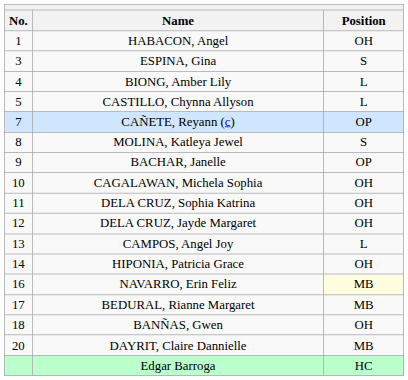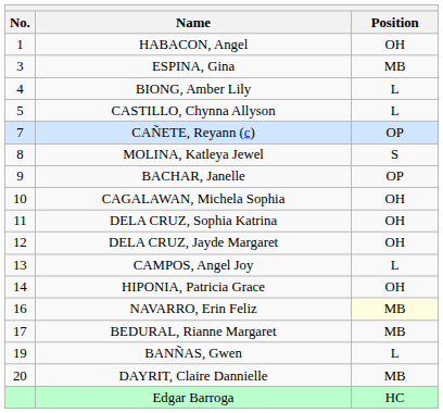 <table class="wikitable mw-collapsible mw-collapsed" style="text-align:center; width:500px; border:none">
 <tr>
 <th style="text-align:left" colspan="3"></th>
 </tr>
 <tr>
 <th style="width:7%">No.</th>
 <th>Name</th>
 <th style="width:20%">Position</th>
 </tr>
 <tr>
 <td>1</td>
 <td>HABACON, Angel</td>
 <td>OH</td>
 </tr>
 <tr>
 <td>3</td>
 <td>ESPINA, Gina</td>
-<td>S</td>
+<td>MB</td>
 </tr>
 <tr>
 <td>4</td>
 <td>BIONG, Amber Lily</td>
 <td>L</td>
 </tr>
 <tr>
 <td>5</td>
 <td>CASTILLO, Chynna Allyson</td>
 <td>L</td>
 </tr>
 <tr bgcolor=#D0E6FF>
 <td>7</td>
 <td>CAÑETE, Reyann  (<a href='#'>c</a>)</td>
 <td>OP</td>
 </tr>
 <tr>
 <td>8</td>
 <td>MOLINA, Katleya Jewel</td>
 <td>S</td>
 </tr>
 <tr>
 <td>9</td>
 <td>BACHAR, Janelle</td>
 <td>OP</td>
 </tr>
 <tr>
 <td>10</td>
 <td>CAGALAWAN, Michela Sophia</td>
 <td>OH</td>
 </tr>
 <tr>
 <td>11</td>
 <td>DELA CRUZ, Sophia Katrina</td>
 <td>OH</td>
 </tr>
 <tr>
 <td>12</td>
 <td>DELA CRUZ, Jayde Margaret</td>
 <td>OH</td>
 </tr>
 <tr>
 <td>13</td>
 <td>CAMPOS, Angel Joy</td>
 <td>L</td>
 </tr>
 <tr>
 <td>14</td>
 <td>HIPONIA, Patricia Grace</td>
 <td>OH</td>
 </tr>
 <tr>
 <td>16</td>
 <td>NAVARRO, Erin Feliz</td>
 <td style="background: lightyellow;">MB</td>
 </tr>
 <tr>
 <td>17</td>
 <td>BEDURAL, Rianne Margaret</td>
 <td>MB</td>
 </tr>
 <tr>
-<td>18</td>
+<td>19</td>
 <td>BANÑAS, Gwen</td>
-<td>OH</td>
+<td>L</td>
 </tr>
 <tr>
 <td>20</td>
 <td>DAYRIT, Claire Dannielle</td>
 <td>MB</td>
 </tr>
 <tr bgcolor=#BBFFCC>
 <td></td>
 <td>Edgar Barroga</td>
 <td>HC</td>
 </tr>
 </table>
